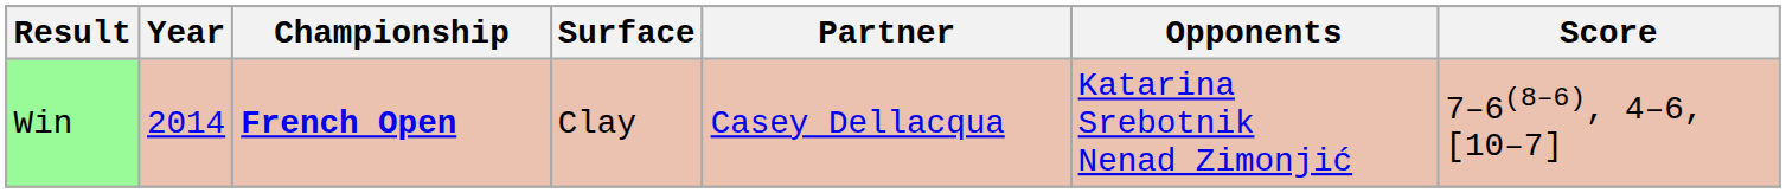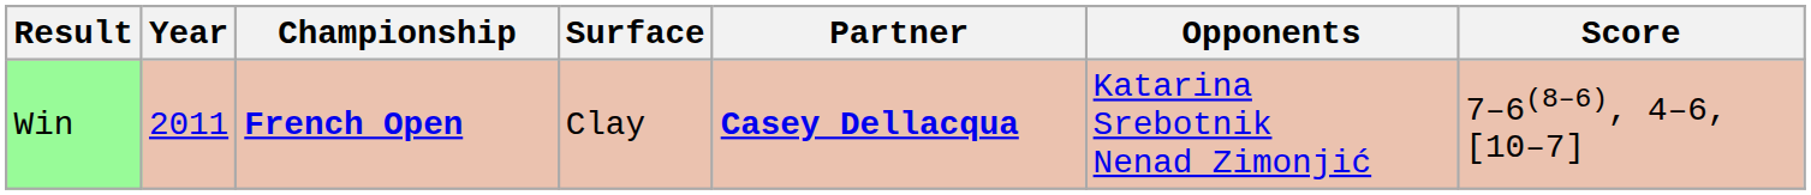 <table class="sortable wikitable">
 <tr>
 <th style="width:40px">Result</th>
 <th style="width:30px">Year</th>
 <th style="width:120px">Championship</th>
 <th style="width:50px">Surface</th>
 <th style="width:140px">Partner</th>
 <th style="width:140px">Opponents</th>
 <th style="width:130px"  class="unsortable">Score</th>
 </tr>
 <tr style="background:#ebc2af;">
 <td style="background:#98fb98;">Win</td>
-<td><a href='#'>2014</a></td>
+<td><a href='#'>2011</a></td>
 <td><strong><a href='#'>French Open</a></strong></td>
 <td>Clay</td>
-<td> <a href='#'>Casey Dellacqua</a></td>
+<td><strong> <a href='#'>Casey Dellacqua</a></strong></td>
 <td> <a href='#'>Katarina Srebotnik</a><br> <a href='#'>Nenad Zimonjić</a></td>
 <td>7–6<sup>(8–6)</sup>, 4–6, [10–7]</td>
 </tr>
 </table>
